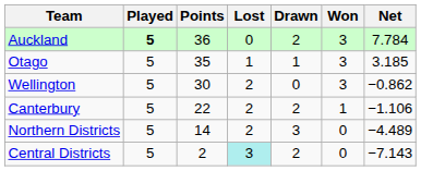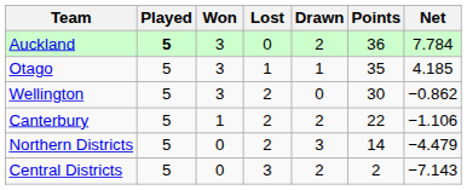 <table class="wikitable" style="text-align:center;">
 <tr>
 <th>Team</th>
 <th style="width:40px;">Played</th>
-<th style="width:40px;">Points</th>
+<th style="width:40px;">Won</th>
 <th style="width:40px;">Lost</th>
 <th style="width:40px;">Drawn</th>
-<th style="width:40px;">Won</th>
+<th style="width:40px;">Points</th>
 <th style="width:40px;">Net </th>
 </tr>
 <tr style="background:#cfc">
 <td style="text-align:left;"><a href='#'>Auckland</a></td>
 <td><strong>5</strong></td>
-<td>36</td>
+<td>3</td>
 <td>0</td>
 <td>2</td>
-<td>3</td>
+<td>36</td>
 <td>7.784</td>
 </tr>
 <tr>
 <td style="text-align:left;"><a href='#'>Otago</a></td>
 <td>5</td>
-<td>35</td>
+<td>3</td>
 <td>1</td>
 <td>1</td>
-<td>3</td>
-<td>3.185</td>
+<td>35</td>
+<td>4.185</td>
 </tr>
 <tr>
 <td style="text-align:left;"><a href='#'>Wellington</a></td>
 <td>5</td>
-<td>30</td>
+<td>3</td>
 <td>2</td>
 <td>0</td>
-<td>3</td>
+<td>30</td>
 <td>−0.862</td>
 </tr>
 <tr>
 <td style="text-align:left;"><a href='#'>Canterbury</a></td>
 <td>5</td>
-<td>22</td>
+<td>1</td>
 <td>2</td>
 <td>2</td>
-<td>1</td>
+<td>22</td>
 <td>−1.106</td>
 </tr>
 <tr>
 <td style="text-align:left;"><a href='#'>Northern Districts</a></td>
 <td>5</td>
-<td>14</td>
+<td>0</td>
 <td>2</td>
 <td>3</td>
-<td>0</td>
-<td>−4.489</td>
+<td>14</td>
+<td>−4.479</td>
 </tr>
 <tr>
 <td style="text-align:left;"><a href='#'>Central Districts</a></td>
 <td>5</td>
+<td>0</td>
+<td>3</td>
 <td>2</td>
-<td style="background: paleturquoise;">3</td>
 <td>2</td>
-<td>0</td>
 <td>−7.143</td>
 </tr>
 </table>
